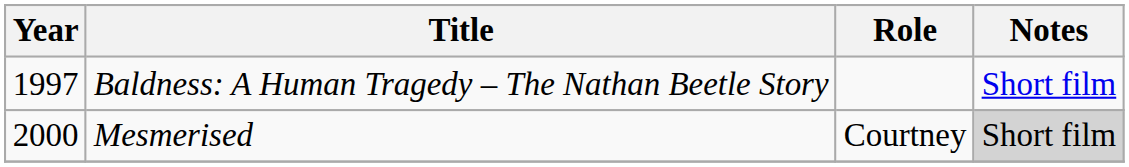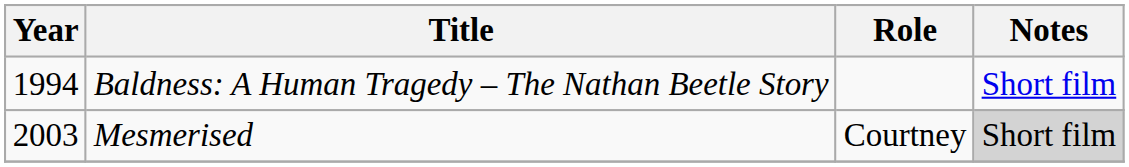 <table class="wikitable sortable">
 <tr>
 <th>Year</th>
 <th>Title</th>
 <th>Role</th>
 <th class="unsortable">Notes</th>
 </tr>
 <tr>
-<td>1997</td>
+<td>1994</td>
 <td><em>Baldness: A Human Tragedy – The Nathan Beetle Story</em></td>
 <td></td>
 <td><a href='#'>Short film</a></td>
 </tr>
 <tr>
-<td>2000</td>
+<td>2003</td>
 <td><em>Mesmerised</em></td>
 <td>Courtney</td>
 <td style="background: lightgrey;">Short film</td>
 </tr>
 <tr>
 </tr>
 </table>
